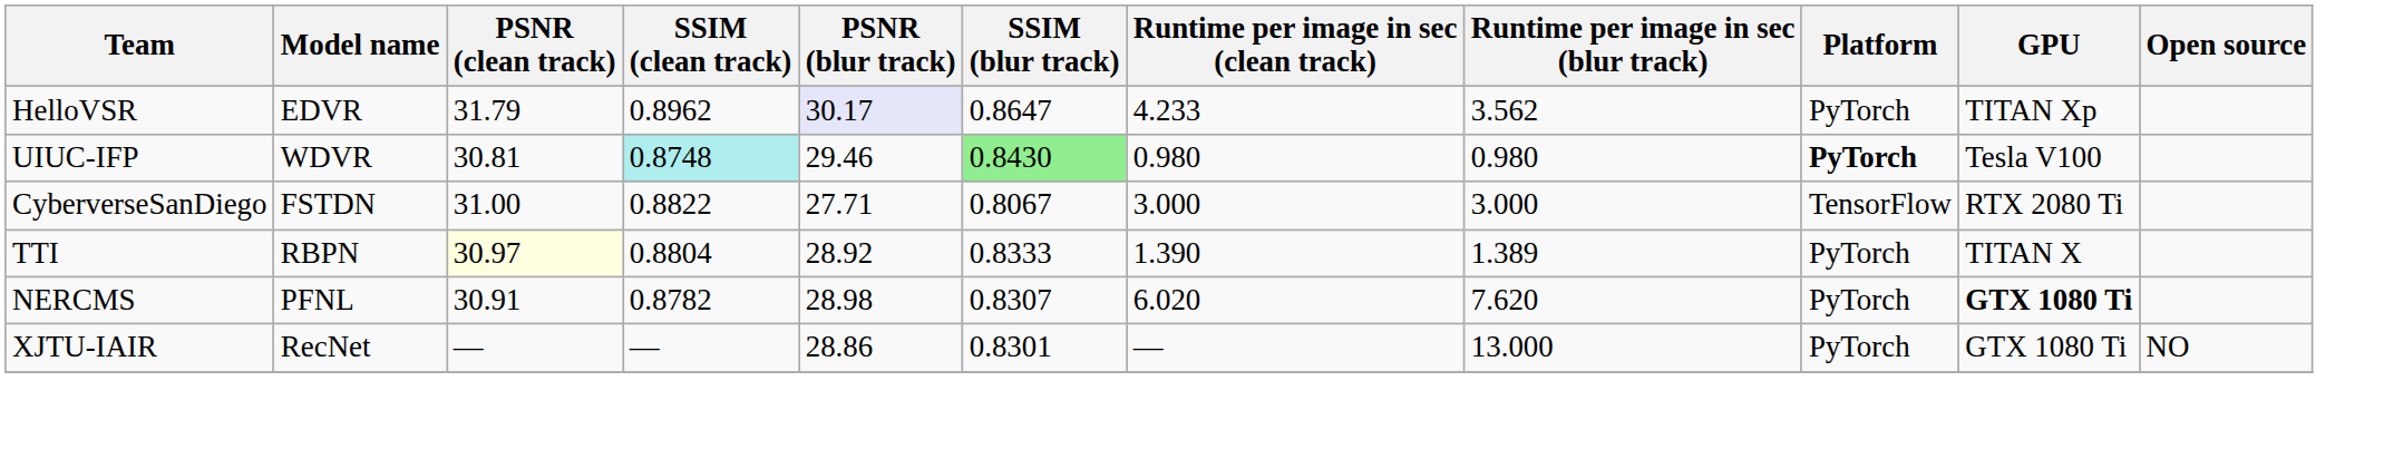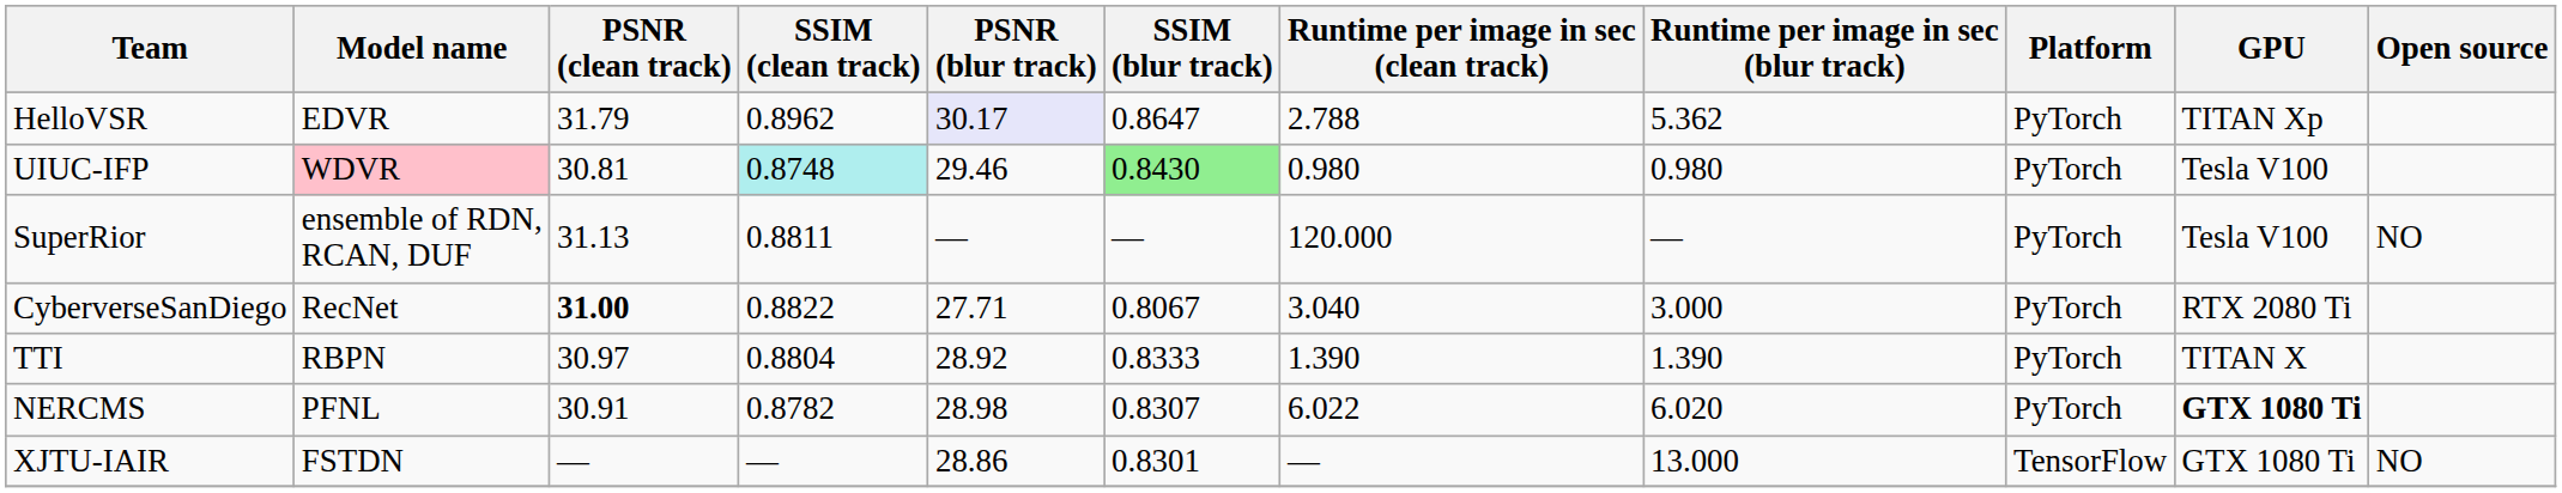 <table class="wikitable">
 <tr>
 <th>Team</th>
 <th>Model name</th>
 <th>PSNR <br> (clean track)</th>
 <th>SSIM <br> (clean track)</th>
 <th>PSNR <br> (blur track)</th>
 <th>SSIM <br> (blur track)</th>
 <th>Runtime per image in sec <br> (clean track)</th>
 <th>Runtime per image in sec <br> (blur track)</th>
 <th>Platform</th>
 <th>GPU</th>
 <th>Open source</th>
 </tr>
 <tr>
 <td>HelloVSR</td>
 <td>EDVR</td>
 <td>31.79</td>
 <td>0.8962</td>
 <td style="background: lavender;">30.17</td>
 <td>0.8647</td>
-<td>4.233</td>
-<td>3.562</td>
+<td>2.788</td>
+<td>5.362</td>
 <td>PyTorch</td>
 <td>TITAN Xp</td>
 <td></td>
 </tr>
 <tr>
 <td>UIUC-IFP</td>
-<td>WDVR</td>
+<td style="background: pink;">WDVR</td>
 <td>30.81</td>
 <td style="background: paleturquoise;">0.8748</td>
 <td>29.46</td>
 <td style="background: lightgreen;">0.8430</td>
 <td>0.980</td>
 <td>0.980</td>
-<td><strong>PyTorch</strong></td>
+<td>PyTorch</td>
 <td>Tesla V100</td>
 <td></td>
 </tr>
 <tr>
+<td>SuperRior</td>
+<td>ensemble of RDN,<br> RCAN, DUF</td>
+<td>31.13</td>
+<td>0.8811</td>
+<td>—</td>
+<td>—</td>
+<td>120.000</td>
+<td>—</td>
+<td>PyTorch</td>
+<td>Tesla V100</td>
+<td>NO</td>
+</tr>
+<tr>
 <td>CyberverseSanDiego</td>
-<td>FSTDN</td>
-<td>31.00</td>
+<td>RecNet</td>
+<td><strong>31.00</strong></td>
 <td>0.8822</td>
 <td>27.71</td>
 <td>0.8067</td>
+<td>3.040</td>
 <td>3.000</td>
-<td>3.000</td>
-<td>TensorFlow</td>
+<td>PyTorch</td>
 <td>RTX 2080 Ti</td>
 <td></td>
 </tr>
 <tr>
 <td>TTI</td>
 <td>RBPN</td>
-<td style="background: lightyellow;">30.97</td>
+<td>30.97</td>
 <td>0.8804</td>
 <td>28.92</td>
 <td>0.8333</td>
 <td>1.390</td>
-<td>1.389</td>
+<td>1.390</td>
 <td>PyTorch</td>
 <td>TITAN X</td>
 <td></td>
 </tr>
 <tr>
 <td>NERCMS</td>
 <td>PFNL</td>
 <td>30.91</td>
 <td>0.8782</td>
 <td>28.98</td>
 <td>0.8307</td>
+<td>6.022</td>
 <td>6.020</td>
-<td>7.620</td>
 <td>PyTorch</td>
 <td><strong>GTX 1080 Ti</strong></td>
 <td></td>
 </tr>
 <tr>
 <td>XJTU-IAIR</td>
-<td>RecNet</td>
+<td>FSTDN</td>
 <td>—</td>
 <td>—</td>
 <td>28.86</td>
 <td>0.8301</td>
 <td>—</td>
 <td>13.000</td>
-<td>PyTorch</td>
+<td>TensorFlow</td>
 <td>GTX 1080 Ti</td>
 <td>NO</td>
 </tr>
 <tr>
 </tr>
 </table>
